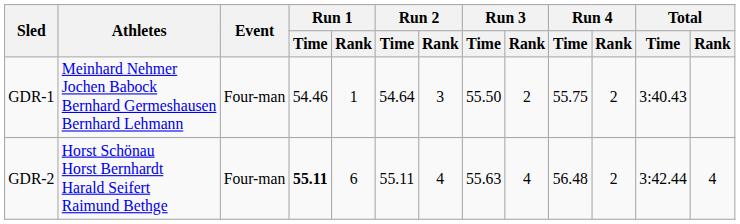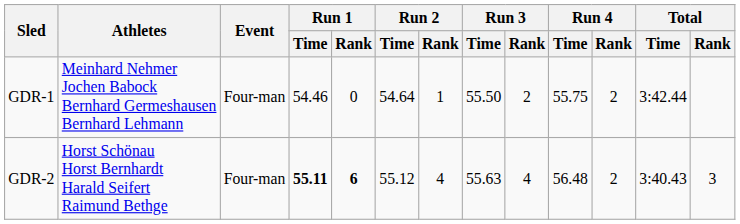 <table class="wikitable"  border="1" style="font-size:90%">
 <tr>
 <th rowspan="2">Sled</th>
 <th rowspan="2">Athletes</th>
 <th rowspan="2">Event</th>
 <th colspan="2">Run 1</th>
 <th colspan="2">Run 2</th>
 <th colspan="2">Run 3</th>
 <th colspan="2">Run 4</th>
 <th colspan="2">Total</th>
 </tr>
 <tr>
 <th>Time</th>
 <th>Rank</th>
 <th>Time</th>
 <th>Rank</th>
 <th>Time</th>
 <th>Rank</th>
 <th>Time</th>
 <th>Rank</th>
 <th>Time</th>
 <th>Rank</th>
 </tr>
 <tr>
 <td align="center">GDR-1</td>
 <td><a href='#'>Meinhard Nehmer</a><br><a href='#'>Jochen Babock</a><br><a href='#'>Bernhard Germeshausen</a><br><a href='#'>Bernhard Lehmann</a></td>
 <td>Four-man</td>
 <td align="center">54.46</td>
+<td align="center">0</td>
+<td align="center">54.64</td>
 <td align="center">1</td>
-<td align="center">54.64</td>
-<td align="center">3</td>
 <td align="center">55.50</td>
 <td align="center">2</td>
 <td align="center">55.75</td>
 <td align="center">2</td>
-<td align="center">3:40.43</td>
+<td align="center">3:42.44</td>
 <td align="center"></td>
 </tr>
 <tr>
 <td align="center">GDR-2</td>
 <td><a href='#'>Horst Schönau</a><br><a href='#'>Horst Bernhardt</a><br><a href='#'>Harald Seifert</a><br><a href='#'>Raimund Bethge</a></td>
 <td>Four-man</td>
 <td align="center"><strong>55.11</strong></td>
-<td align="center">6</td>
-<td align="center">55.11</td>
+<td align="center"><strong>6</strong></td>
+<td align="center">55.12</td>
 <td align="center">4</td>
 <td align="center">55.63</td>
 <td align="center">4</td>
 <td align="center">56.48</td>
 <td align="center">2</td>
-<td align="center">3:42.44</td>
-<td align="center">4</td>
+<td align="center">3:40.43</td>
+<td align="center">3</td>
 </tr>
 </table>
